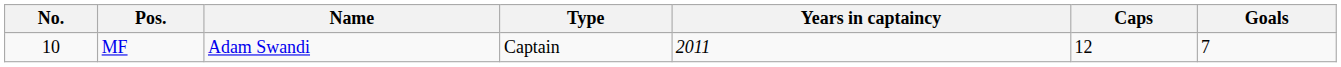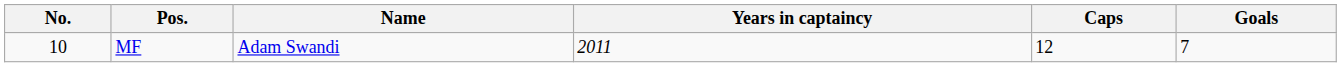 <table class="wikitable" style="width:60%;">
 <tr>
 <th>No.</th>
 <th>Pos.</th>
 <th>Name</th>
-<th>Type</th>
 <th>Years in captaincy</th>
 <th>Caps</th>
 <th>Goals</th>
 </tr>
 <tr>
 <td align=center>10</td>
 <td><a href='#'>MF</a></td>
 <td><a href='#'>Adam Swandi</a></td>
-<td>Captain</td>
 <td><em>2011</em></td>
 <td>12</td>
 <td>7</td>
 </tr>
 </table>
